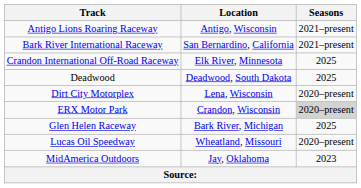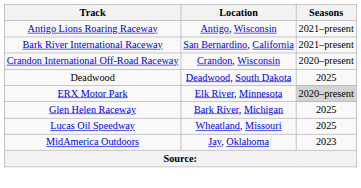 <table class="wikitable sortable" style="text-align:center;">
 <tr>
 <th scope=col>Track</th>
 <th scope=col>Location</th>
 <th scope=col>Seasons</th>
 </tr>
 <tr>
 <td><a href='#'>Antigo Lions Roaring Raceway</a></td>
 <td><a href='#'>Antigo</a>, <a href='#'>Wisconsin</a></td>
 <td>2021–present</td>
 </tr>
 <tr>
 <td><a href='#'>Bark River International Raceway</a></td>
 <td><a href='#'>San Bernardino</a>, <a href='#'>California</a></td>
 <td>2021–present</td>
 </tr>
 <tr>
 <td><a href='#'>Crandon International Off-Road Raceway</a></td>
-<td><a href='#'>Elk River</a>, <a href='#'>Minnesota</a></td>
-<td>2025</td>
+<td><a href='#'>Crandon</a>, <a href='#'>Wisconsin</a></td>
+<td>2020–present</td>
 </tr>
 <tr>
 <td>Deadwood</td>
 <td><a href='#'>Deadwood</a>, <a href='#'>South Dakota</a></td>
 <td>2025</td>
 </tr>
 <tr>
-<td><a href='#'>Dirt City Motorplex</a></td>
-<td><a href='#'>Lena</a>, <a href='#'>Wisconsin</a></td>
-<td>2020–present</td>
-</tr>
-<tr>
 <td><a href='#'>ERX Motor Park</a></td>
-<td><a href='#'>Crandon</a>, <a href='#'>Wisconsin</a></td>
+<td><a href='#'>Elk River</a>, <a href='#'>Minnesota</a></td>
 <td style="background: lightgrey;">2020–present</td>
 </tr>
 <tr>
 <td><a href='#'>Glen Helen Raceway</a></td>
 <td><a href='#'>Bark River</a>, <a href='#'>Michigan</a></td>
 <td>2025</td>
 </tr>
 <tr>
 <td><a href='#'>Lucas Oil Speedway</a></td>
 <td><a href='#'>Wheatland</a>, <a href='#'>Missouri</a></td>
-<td>2020–present</td>
+<td>2025</td>
 </tr>
 <tr>
 <td><a href='#'>MidAmerica Outdoors</a></td>
 <td><a href='#'>Jay</a>, <a href='#'>Oklahoma</a></td>
 <td>2023</td>
 </tr>
 <tr>
 <th colspan=3>Source:</th>
 </tr>
 </table>
